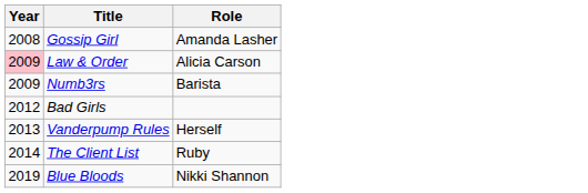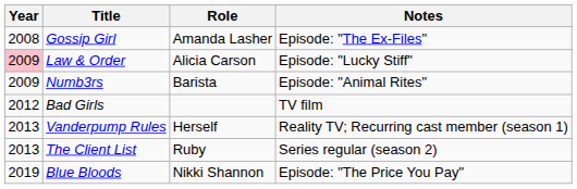 <table class="wikitable sortable">
 <tr>
 <th>Year</th>
 <th>Title</th>
 <th>Role</th>
+<th class="unsortable">Notes</th>
 </tr>
 <tr>
 <td>2008</td>
 <td><em><a href='#'>Gossip Girl</a></em></td>
 <td>Amanda Lasher</td>
+<td>Episode: "<a href='#'>The Ex-Files</a>"</td>
 </tr>
 <tr>
 <td style="background: pink;">2009</td>
 <td><em><a href='#'>Law & Order</a></em></td>
 <td>Alicia Carson</td>
+<td>Episode: "Lucky Stiff"</td>
 </tr>
 <tr>
 <td>2009</td>
 <td><em><a href='#'>Numb3rs</a></em></td>
 <td>Barista</td>
+<td>Episode: "Animal Rites"</td>
 </tr>
 <tr>
 <td>2012</td>
 <td><em>Bad Girls</em></td>
 <td></td>
+<td>TV film</td>
 </tr>
 <tr>
 <td>2013</td>
 <td><em><a href='#'>Vanderpump Rules</a></em></td>
 <td>Herself</td>
+<td>Reality TV; Recurring cast member (season 1)</td>
 </tr>
 <tr>
-<td>2014</td>
+<td>2013</td>
 <td><em><a href='#'>The Client List</a></em></td>
 <td>Ruby</td>
+<td>Series regular (season 2)</td>
 </tr>
 <tr>
 <td>2019</td>
 <td><em><a href='#'>Blue Bloods</a></em></td>
 <td>Nikki Shannon</td>
+<td>Episode: "The Price You Pay"</td>
 </tr>
 </table>
